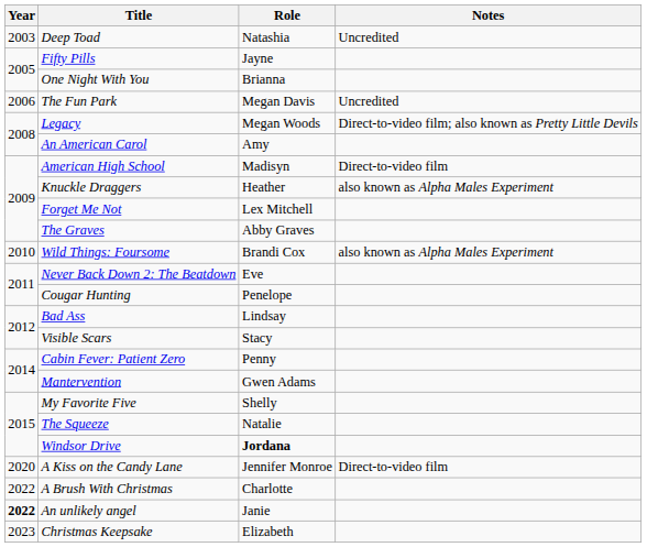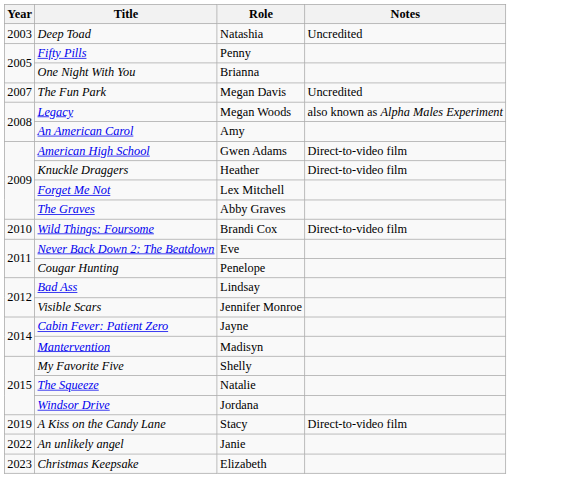 <table class="wikitable sortable">
 <tr>
 <th>Year</th>
 <th>Title</th>
 <th>Role</th>
 <th class="unsortable">Notes</th>
 </tr>
 <tr>
 <td>2003</td>
 <td><em>Deep Toad</em></td>
 <td>Natashia</td>
 <td>Uncredited</td>
 </tr>
 <tr>
 <td rowspan=2>2005</td>
 <td><em><a href='#'>Fifty Pills</a></em></td>
-<td>Jayne</td>
+<td>Penny</td>
 <td></td>
 </tr>
 <tr>
 <td><em>One Night With You</em></td>
 <td>Brianna</td>
 <td></td>
 </tr>
 <tr>
-<td>2006</td>
+<td>2007</td>
 <td><em>The Fun Park</em></td>
 <td>Megan Davis</td>
 <td>Uncredited</td>
 </tr>
 <tr>
 <td rowspan=2>2008</td>
 <td><em><a href='#'>Legacy</a></em></td>
 <td>Megan Woods</td>
-<td>Direct-to-video film; also known as <em>Pretty Little Devils</em></td>
+<td>also known as <em>Alpha Males Experiment</em></td>
 </tr>
 <tr>
 <td><em><a href='#'>An American Carol</a></em></td>
 <td>Amy</td>
 <td></td>
 </tr>
 <tr>
 <td rowspan=4>2009</td>
 <td><em><a href='#'>American High School</a></em></td>
-<td>Madisyn</td>
+<td>Gwen Adams</td>
 <td>Direct-to-video film</td>
 </tr>
 <tr>
 <td><em>Knuckle Draggers</em></td>
 <td>Heather</td>
-<td>also known as <em>Alpha Males Experiment</em></td>
+<td>Direct-to-video film</td>
 </tr>
 <tr>
 <td><em><a href='#'>Forget Me Not</a></em></td>
 <td>Lex Mitchell</td>
 <td></td>
 </tr>
 <tr>
 <td><em><a href='#'>The Graves</a></em></td>
 <td>Abby Graves</td>
 <td></td>
 </tr>
 <tr>
 <td>2010</td>
 <td><em><a href='#'>Wild Things: Foursome</a></em></td>
 <td>Brandi Cox</td>
-<td>also known as <em>Alpha Males Experiment</em></td>
+<td>Direct-to-video film</td>
 </tr>
 <tr>
 <td rowspan=2>2011</td>
 <td><em><a href='#'>Never Back Down 2: The Beatdown</a></em></td>
 <td>Eve</td>
 <td></td>
 </tr>
 <tr>
 <td><em>Cougar Hunting</em></td>
 <td>Penelope</td>
 <td></td>
 </tr>
 <tr>
 <td rowspan=2>2012</td>
 <td><em><a href='#'>Bad Ass</a></em></td>
 <td>Lindsay</td>
 <td></td>
 </tr>
 <tr>
 <td><em>Visible Scars</em></td>
-<td>Stacy</td>
+<td>Jennifer Monroe</td>
 <td></td>
 </tr>
 <tr>
 <td rowspan=2>2014</td>
 <td><em><a href='#'>Cabin Fever: Patient Zero</a></em></td>
-<td>Penny</td>
+<td>Jayne</td>
 <td></td>
 </tr>
 <tr>
 <td><em><a href='#'>Mantervention</a></em></td>
-<td>Gwen Adams</td>
+<td>Madisyn</td>
 <td></td>
 </tr>
 <tr>
 <td rowspan=3>2015</td>
 <td><em>My Favorite Five</em></td>
 <td>Shelly</td>
 <td></td>
 </tr>
 <tr>
 <td><em><a href='#'>The Squeeze</a></em></td>
 <td>Natalie</td>
 <td></td>
 </tr>
 <tr>
 <td><em><a href='#'>Windsor Drive</a></em></td>
-<td><strong>Jordana</strong></td>
+<td>Jordana</td>
 <td></td>
 </tr>
 <tr>
-<td>2020</td>
+<td>2019</td>
 <td><em>A Kiss on the Candy Lane</em></td>
-<td>Jennifer Monroe</td>
+<td>Stacy</td>
 <td>Direct-to-video film</td>
 </tr>
 <tr>
 <td>2022</td>
-<td><em>A Brush With Christmas</em></td>
-<td>Charlotte</td>
-<td></td>
-</tr>
-<tr>
-<td><strong>2022</strong></td>
 <td><em>An unlikely angel</em></td>
 <td>Janie</td>
 <td></td>
 </tr>
 <tr>
 <td>2023</td>
 <td><em>Christmas Keepsake</em></td>
 <td>Elizabeth</td>
 <td></td>
 </tr>
 </table>
